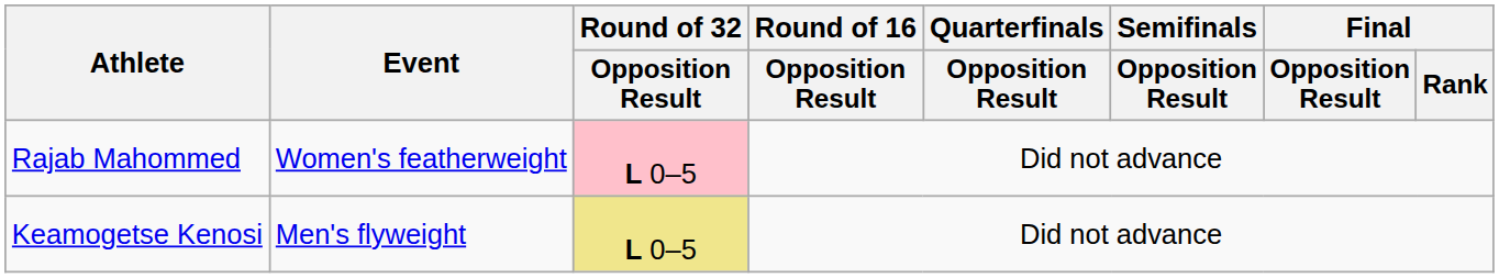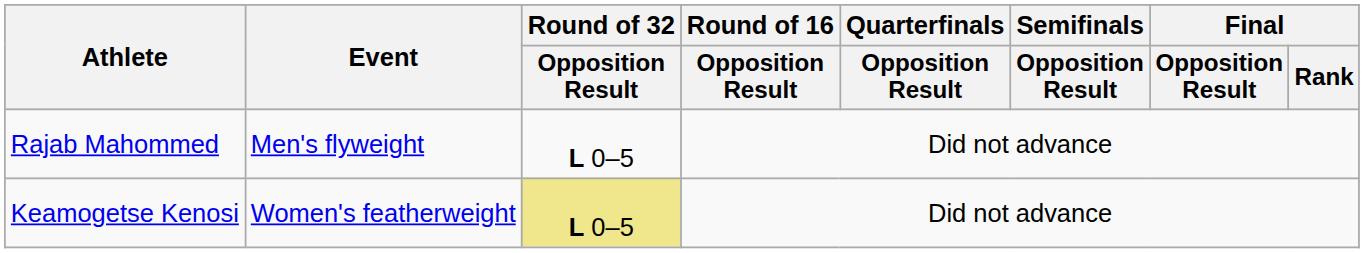 <table class="wikitable" style="font-size:90%">
 <tr>
 <th rowspan="2">Athlete</th>
 <th rowspan="2">Event</th>
 <th>Round of 32</th>
 <th>Round of 16</th>
 <th>Quarterfinals</th>
 <th>Semifinals</th>
 <th colspan=2>Final</th>
 </tr>
 <tr style="font-size:95%">
 <th>Opposition<br>Result</th>
 <th>Opposition<br>Result</th>
 <th>Opposition<br>Result</th>
 <th>Opposition<br>Result</th>
 <th>Opposition<br>Result</th>
 <th>Rank</th>
 </tr>
 <tr align=center>
 <td align=left><a href='#'>Rajab Mahommed</a></td>
-<td align=left><a href='#'>Women's featherweight</a></td>
-<td style="background: pink;"><br><strong>L</strong> 0–5</td>
+<td align=left><a href='#'>Men's flyweight</a></td>
+<td><br><strong>L</strong> 0–5</td>
 <td colspan=5>Did not advance</td>
 </tr>
 <tr align=center>
 <td align=left><a href='#'>Keamogetse Kenosi</a></td>
-<td align=left><a href='#'>Men's flyweight</a></td>
+<td align=left><a href='#'>Women's featherweight</a></td>
 <td style="background: khaki;"><br><strong>L</strong> 0–5</td>
 <td colspan=5>Did not advance</td>
 </tr>
 </table>
